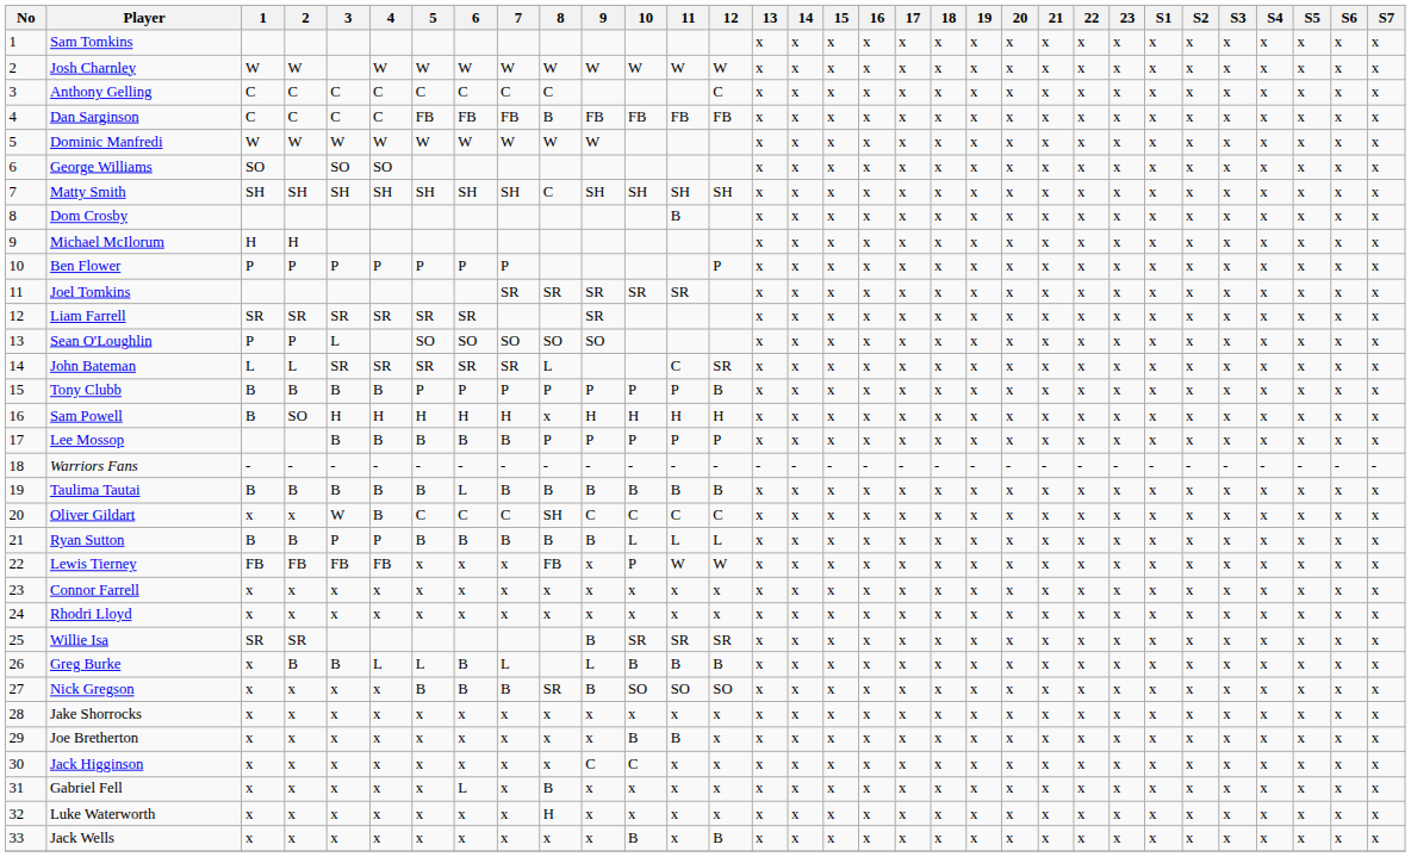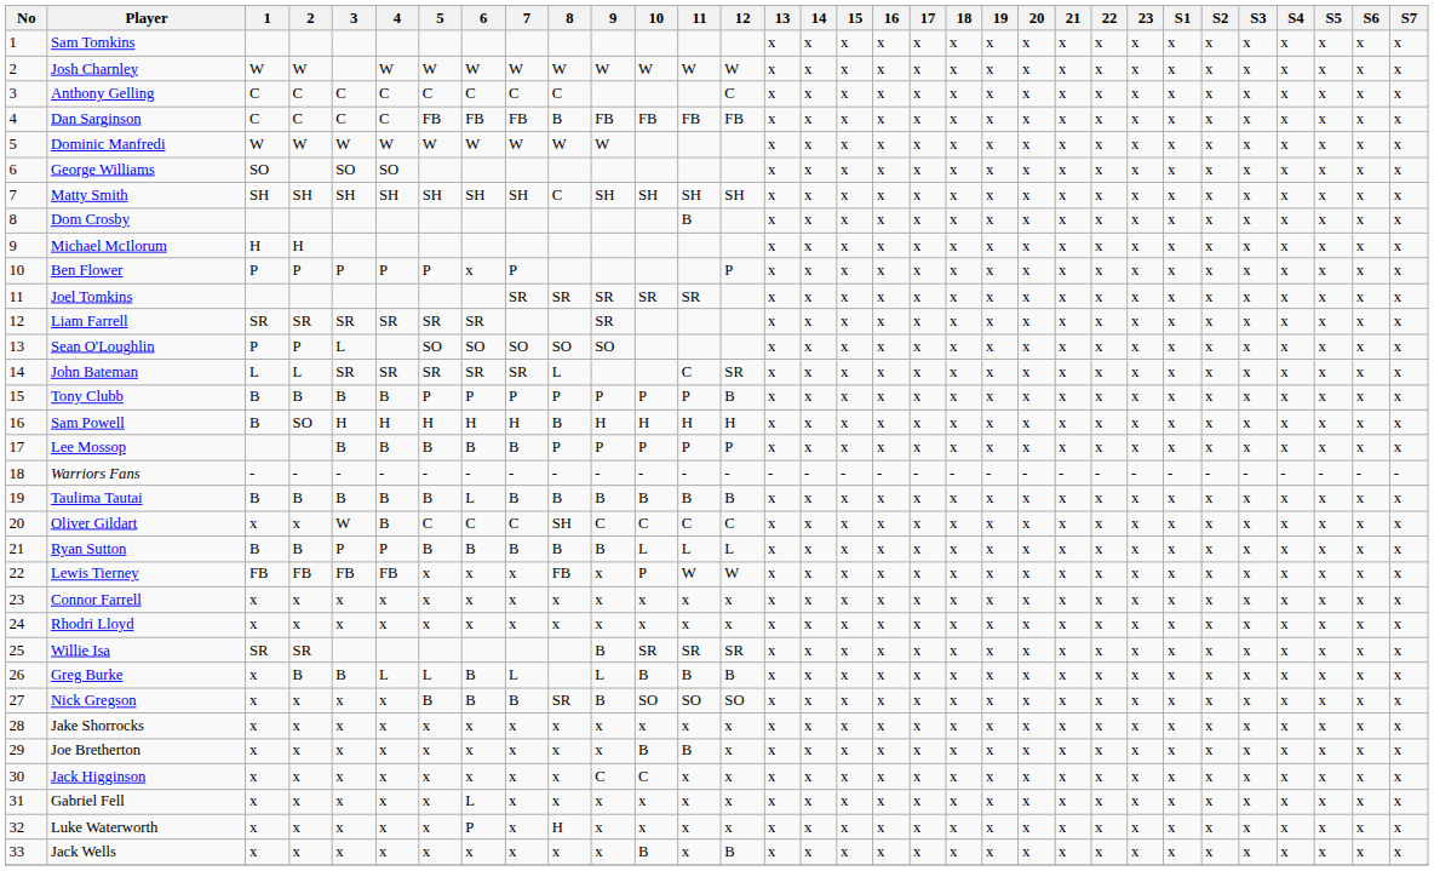 <table class="wikitable" style="font-size:85%;" width="100%">
 <tr>
 <th>No</th>
 <th>Player</th>
 <th>1</th>
 <th>2</th>
 <th>3</th>
 <th>4</th>
 <th>5</th>
 <th>6</th>
 <th>7</th>
 <th>8</th>
 <th>9</th>
 <th>10</th>
 <th>11</th>
 <th>12</th>
 <th>13</th>
 <th>14</th>
 <th>15</th>
 <th>16</th>
 <th>17</th>
 <th>18</th>
 <th>19</th>
 <th>20</th>
 <th>21</th>
 <th>22</th>
 <th>23</th>
 <th>S1</th>
 <th>S2</th>
 <th>S3</th>
 <th>S4</th>
 <th>S5</th>
 <th>S6</th>
 <th>S7</th>
 </tr>
 <tr>
 <td>1</td>
 <td><a href='#'>Sam Tomkins</a></td>
 <td></td>
 <td></td>
 <td></td>
 <td></td>
 <td></td>
 <td></td>
 <td></td>
 <td></td>
 <td></td>
 <td></td>
 <td></td>
 <td></td>
 <td>x</td>
 <td>x</td>
 <td>x</td>
 <td>x</td>
 <td>x</td>
 <td>x</td>
 <td>x</td>
 <td>x</td>
 <td>x</td>
 <td>x</td>
 <td>x</td>
 <td>x</td>
 <td>x</td>
 <td>x</td>
 <td>x</td>
 <td>x</td>
 <td>x</td>
 <td>x</td>
 </tr>
 <tr>
 <td>2</td>
 <td><a href='#'>Josh Charnley</a></td>
 <td>W</td>
 <td>W</td>
 <td></td>
 <td>W</td>
 <td>W</td>
 <td>W</td>
 <td>W</td>
 <td>W</td>
 <td>W</td>
 <td>W</td>
 <td>W</td>
 <td>W</td>
 <td>x</td>
 <td>x</td>
 <td>x</td>
 <td>x</td>
 <td>x</td>
 <td>x</td>
 <td>x</td>
 <td>x</td>
 <td>x</td>
 <td>x</td>
 <td>x</td>
 <td>x</td>
 <td>x</td>
 <td>x</td>
 <td>x</td>
 <td>x</td>
 <td>x</td>
 <td>x</td>
 </tr>
 <tr>
 <td>3</td>
 <td><a href='#'>Anthony Gelling</a></td>
 <td>C</td>
 <td>C</td>
 <td>C</td>
 <td>C</td>
 <td>C</td>
 <td>C</td>
 <td>C</td>
 <td>C</td>
 <td></td>
 <td></td>
 <td></td>
 <td>C</td>
 <td>x</td>
 <td>x</td>
 <td>x</td>
 <td>x</td>
 <td>x</td>
 <td>x</td>
 <td>x</td>
 <td>x</td>
 <td>x</td>
 <td>x</td>
 <td>x</td>
 <td>x</td>
 <td>x</td>
 <td>x</td>
 <td>x</td>
 <td>x</td>
 <td>x</td>
 <td>x</td>
 </tr>
 <tr>
 <td>4</td>
 <td><a href='#'>Dan Sarginson</a></td>
 <td>C</td>
 <td>C</td>
 <td>C</td>
 <td>C</td>
 <td>FB</td>
 <td>FB</td>
 <td>FB</td>
 <td>B</td>
 <td>FB</td>
 <td>FB</td>
 <td>FB</td>
 <td>FB</td>
 <td>x</td>
 <td>x</td>
 <td>x</td>
 <td>x</td>
 <td>x</td>
 <td>x</td>
 <td>x</td>
 <td>x</td>
 <td>x</td>
 <td>x</td>
 <td>x</td>
 <td>x</td>
 <td>x</td>
 <td>x</td>
 <td>x</td>
 <td>x</td>
 <td>x</td>
 <td>x</td>
 </tr>
 <tr>
 <td>5</td>
 <td><a href='#'>Dominic Manfredi</a></td>
 <td>W</td>
 <td>W</td>
 <td>W</td>
 <td>W</td>
 <td>W</td>
 <td>W</td>
 <td>W</td>
 <td>W</td>
 <td>W</td>
 <td></td>
 <td></td>
 <td></td>
 <td>x</td>
 <td>x</td>
 <td>x</td>
 <td>x</td>
 <td>x</td>
 <td>x</td>
 <td>x</td>
 <td>x</td>
 <td>x</td>
 <td>x</td>
 <td>x</td>
 <td>x</td>
 <td>x</td>
 <td>x</td>
 <td>x</td>
 <td>x</td>
 <td>x</td>
 <td>x</td>
 </tr>
 <tr>
 <td>6</td>
 <td><a href='#'>George Williams</a></td>
 <td>SO</td>
 <td></td>
 <td>SO</td>
 <td>SO</td>
 <td></td>
 <td></td>
 <td></td>
 <td></td>
 <td></td>
 <td></td>
 <td></td>
 <td></td>
 <td>x</td>
 <td>x</td>
 <td>x</td>
 <td>x</td>
 <td>x</td>
 <td>x</td>
 <td>x</td>
 <td>x</td>
 <td>x</td>
 <td>x</td>
 <td>x</td>
 <td>x</td>
 <td>x</td>
 <td>x</td>
 <td>x</td>
 <td>x</td>
 <td>x</td>
 <td>x</td>
 </tr>
 <tr>
 <td>7</td>
 <td><a href='#'>Matty Smith</a></td>
 <td>SH</td>
 <td>SH</td>
 <td>SH</td>
 <td>SH</td>
 <td>SH</td>
 <td>SH</td>
 <td>SH</td>
 <td>C</td>
 <td>SH</td>
 <td>SH</td>
 <td>SH</td>
 <td>SH</td>
 <td>x</td>
 <td>x</td>
 <td>x</td>
 <td>x</td>
 <td>x</td>
 <td>x</td>
 <td>x</td>
 <td>x</td>
 <td>x</td>
 <td>x</td>
 <td>x</td>
 <td>x</td>
 <td>x</td>
 <td>x</td>
 <td>x</td>
 <td>x</td>
 <td>x</td>
 <td>x</td>
 </tr>
 <tr>
 <td>8</td>
 <td><a href='#'>Dom Crosby</a></td>
 <td></td>
 <td></td>
 <td></td>
 <td></td>
 <td></td>
 <td></td>
 <td></td>
 <td></td>
 <td></td>
 <td></td>
 <td>B</td>
 <td></td>
 <td>x</td>
 <td>x</td>
 <td>x</td>
 <td>x</td>
 <td>x</td>
 <td>x</td>
 <td>x</td>
 <td>x</td>
 <td>x</td>
 <td>x</td>
 <td>x</td>
 <td>x</td>
 <td>x</td>
 <td>x</td>
 <td>x</td>
 <td>x</td>
 <td>x</td>
 <td>x</td>
 </tr>
 <tr>
 <td>9</td>
 <td><a href='#'>Michael McIlorum</a></td>
 <td>H</td>
 <td>H</td>
 <td></td>
 <td></td>
 <td></td>
 <td></td>
 <td></td>
 <td></td>
 <td></td>
 <td></td>
 <td></td>
 <td></td>
 <td>x</td>
 <td>x</td>
 <td>x</td>
 <td>x</td>
 <td>x</td>
 <td>x</td>
 <td>x</td>
 <td>x</td>
 <td>x</td>
 <td>x</td>
 <td>x</td>
 <td>x</td>
 <td>x</td>
 <td>x</td>
 <td>x</td>
 <td>x</td>
 <td>x</td>
 <td>x</td>
 </tr>
 <tr>
 <td>10</td>
 <td><a href='#'>Ben Flower</a></td>
 <td>P</td>
 <td>P</td>
 <td>P</td>
 <td>P</td>
 <td>P</td>
-<td>P</td>
+<td>x</td>
 <td>P</td>
 <td></td>
 <td></td>
 <td></td>
 <td></td>
 <td>P</td>
 <td>x</td>
 <td>x</td>
 <td>x</td>
 <td>x</td>
 <td>x</td>
 <td>x</td>
 <td>x</td>
 <td>x</td>
 <td>x</td>
 <td>x</td>
 <td>x</td>
 <td>x</td>
 <td>x</td>
 <td>x</td>
 <td>x</td>
 <td>x</td>
 <td>x</td>
 <td>x</td>
 </tr>
 <tr>
 <td>11</td>
 <td><a href='#'>Joel Tomkins</a></td>
 <td></td>
 <td></td>
 <td></td>
 <td></td>
 <td></td>
 <td></td>
 <td>SR</td>
 <td>SR</td>
 <td>SR</td>
 <td>SR</td>
 <td>SR</td>
 <td></td>
 <td>x</td>
 <td>x</td>
 <td>x</td>
 <td>x</td>
 <td>x</td>
 <td>x</td>
 <td>x</td>
 <td>x</td>
 <td>x</td>
 <td>x</td>
 <td>x</td>
 <td>x</td>
 <td>x</td>
 <td>x</td>
 <td>x</td>
 <td>x</td>
 <td>x</td>
 <td>x</td>
 </tr>
 <tr>
 <td>12</td>
 <td><a href='#'>Liam Farrell</a></td>
 <td>SR</td>
 <td>SR</td>
 <td>SR</td>
 <td>SR</td>
 <td>SR</td>
 <td>SR</td>
 <td></td>
 <td></td>
 <td>SR</td>
 <td></td>
 <td></td>
 <td></td>
 <td>x</td>
 <td>x</td>
 <td>x</td>
 <td>x</td>
 <td>x</td>
 <td>x</td>
 <td>x</td>
 <td>x</td>
 <td>x</td>
 <td>x</td>
 <td>x</td>
 <td>x</td>
 <td>x</td>
 <td>x</td>
 <td>x</td>
 <td>x</td>
 <td>x</td>
 <td>x</td>
 </tr>
 <tr>
 <td>13</td>
 <td><a href='#'>Sean O'Loughlin</a></td>
 <td>P</td>
 <td>P</td>
 <td>L</td>
 <td></td>
 <td>SO</td>
 <td>SO</td>
 <td>SO</td>
 <td>SO</td>
 <td>SO</td>
 <td></td>
 <td></td>
 <td></td>
 <td>x</td>
 <td>x</td>
 <td>x</td>
 <td>x</td>
 <td>x</td>
 <td>x</td>
 <td>x</td>
 <td>x</td>
 <td>x</td>
 <td>x</td>
 <td>x</td>
 <td>x</td>
 <td>x</td>
 <td>x</td>
 <td>x</td>
 <td>x</td>
 <td>x</td>
 <td>x</td>
 </tr>
 <tr>
 <td>14</td>
 <td><a href='#'>John Bateman</a></td>
 <td>L</td>
 <td>L</td>
 <td>SR</td>
 <td>SR</td>
 <td>SR</td>
 <td>SR</td>
 <td>SR</td>
 <td>L</td>
 <td></td>
 <td></td>
 <td>C</td>
 <td>SR</td>
 <td>x</td>
 <td>x</td>
 <td>x</td>
 <td>x</td>
 <td>x</td>
 <td>x</td>
 <td>x</td>
 <td>x</td>
 <td>x</td>
 <td>x</td>
 <td>x</td>
 <td>x</td>
 <td>x</td>
 <td>x</td>
 <td>x</td>
 <td>x</td>
 <td>x</td>
 <td>x</td>
 </tr>
 <tr>
 <td>15</td>
 <td><a href='#'>Tony Clubb</a></td>
 <td>B</td>
 <td>B</td>
 <td>B</td>
 <td>B</td>
 <td>P</td>
 <td>P</td>
 <td>P</td>
 <td>P</td>
 <td>P</td>
 <td>P</td>
 <td>P</td>
 <td>B</td>
 <td>x</td>
 <td>x</td>
 <td>x</td>
 <td>x</td>
 <td>x</td>
 <td>x</td>
 <td>x</td>
 <td>x</td>
 <td>x</td>
 <td>x</td>
 <td>x</td>
 <td>x</td>
 <td>x</td>
 <td>x</td>
 <td>x</td>
 <td>x</td>
 <td>x</td>
 <td>x</td>
 </tr>
 <tr>
 <td>16</td>
 <td><a href='#'>Sam Powell</a></td>
 <td>B</td>
 <td>SO</td>
 <td>H</td>
 <td>H</td>
 <td>H</td>
 <td>H</td>
 <td>H</td>
-<td>x</td>
+<td>B</td>
 <td>H</td>
 <td>H</td>
 <td>H</td>
 <td>H</td>
 <td>x</td>
 <td>x</td>
 <td>x</td>
 <td>x</td>
 <td>x</td>
 <td>x</td>
 <td>x</td>
 <td>x</td>
 <td>x</td>
 <td>x</td>
 <td>x</td>
 <td>x</td>
 <td>x</td>
 <td>x</td>
 <td>x</td>
 <td>x</td>
 <td>x</td>
 <td>x</td>
 </tr>
 <tr>
 <td>17</td>
 <td><a href='#'>Lee Mossop</a></td>
 <td></td>
 <td></td>
 <td>B</td>
 <td>B</td>
 <td>B</td>
 <td>B</td>
 <td>B</td>
 <td>P</td>
 <td>P</td>
 <td>P</td>
 <td>P</td>
 <td>P</td>
 <td>x</td>
 <td>x</td>
 <td>x</td>
 <td>x</td>
 <td>x</td>
 <td>x</td>
 <td>x</td>
 <td>x</td>
 <td>x</td>
 <td>x</td>
 <td>x</td>
 <td>x</td>
 <td>x</td>
 <td>x</td>
 <td>x</td>
 <td>x</td>
 <td>x</td>
 <td>x</td>
 </tr>
 <tr>
 <td>18</td>
 <td><em>Warriors Fans</em></td>
 <td>-</td>
 <td>-</td>
 <td>-</td>
 <td>-</td>
 <td>-</td>
 <td>-</td>
 <td>-</td>
 <td>-</td>
 <td>-</td>
 <td>-</td>
 <td>-</td>
 <td>-</td>
 <td>-</td>
 <td>-</td>
 <td>-</td>
 <td>-</td>
 <td>-</td>
 <td>-</td>
 <td>-</td>
 <td>-</td>
 <td>-</td>
 <td>-</td>
 <td>-</td>
 <td>-</td>
 <td>-</td>
 <td>-</td>
 <td>-</td>
 <td>-</td>
 <td>-</td>
 <td>-</td>
 </tr>
 <tr>
 <td>19</td>
 <td><a href='#'>Taulima Tautai</a></td>
 <td>B</td>
 <td>B</td>
 <td>B</td>
 <td>B</td>
 <td>B</td>
 <td>L</td>
 <td>B</td>
 <td>B</td>
 <td>B</td>
 <td>B</td>
 <td>B</td>
 <td>B</td>
 <td>x</td>
 <td>x</td>
 <td>x</td>
 <td>x</td>
 <td>x</td>
 <td>x</td>
 <td>x</td>
 <td>x</td>
 <td>x</td>
 <td>x</td>
 <td>x</td>
 <td>x</td>
 <td>x</td>
 <td>x</td>
 <td>x</td>
 <td>x</td>
 <td>x</td>
 <td>x</td>
 </tr>
 <tr>
 <td>20</td>
 <td><a href='#'>Oliver Gildart</a></td>
 <td>x</td>
 <td>x</td>
 <td>W</td>
 <td>B</td>
 <td>C</td>
 <td>C</td>
 <td>C</td>
 <td>SH</td>
 <td>C</td>
 <td>C</td>
 <td>C</td>
 <td>C</td>
 <td>x</td>
 <td>x</td>
 <td>x</td>
 <td>x</td>
 <td>x</td>
 <td>x</td>
 <td>x</td>
 <td>x</td>
 <td>x</td>
 <td>x</td>
 <td>x</td>
 <td>x</td>
 <td>x</td>
 <td>x</td>
 <td>x</td>
 <td>x</td>
 <td>x</td>
 <td>x</td>
 </tr>
 <tr>
 <td>21</td>
 <td><a href='#'>Ryan Sutton</a></td>
 <td>B</td>
 <td>B</td>
 <td>P</td>
 <td>P</td>
 <td>B</td>
 <td>B</td>
 <td>B</td>
 <td>B</td>
 <td>B</td>
 <td>L</td>
 <td>L</td>
 <td>L</td>
 <td>x</td>
 <td>x</td>
 <td>x</td>
 <td>x</td>
 <td>x</td>
 <td>x</td>
 <td>x</td>
 <td>x</td>
 <td>x</td>
 <td>x</td>
 <td>x</td>
 <td>x</td>
 <td>x</td>
 <td>x</td>
 <td>x</td>
 <td>x</td>
 <td>x</td>
 <td>x</td>
 </tr>
 <tr>
 <td>22</td>
 <td><a href='#'>Lewis Tierney</a></td>
 <td>FB</td>
 <td>FB</td>
 <td>FB</td>
 <td>FB</td>
 <td>x</td>
 <td>x</td>
 <td>x</td>
 <td>FB</td>
 <td>x</td>
 <td>P</td>
 <td>W</td>
 <td>W</td>
 <td>x</td>
 <td>x</td>
 <td>x</td>
 <td>x</td>
 <td>x</td>
 <td>x</td>
 <td>x</td>
 <td>x</td>
 <td>x</td>
 <td>x</td>
 <td>x</td>
 <td>x</td>
 <td>x</td>
 <td>x</td>
 <td>x</td>
 <td>x</td>
 <td>x</td>
 <td>x</td>
 </tr>
 <tr>
 <td>23</td>
 <td><a href='#'>Connor Farrell</a></td>
 <td>x</td>
 <td>x</td>
 <td>x</td>
 <td>x</td>
 <td>x</td>
 <td>x</td>
 <td>x</td>
 <td>x</td>
 <td>x</td>
 <td>x</td>
 <td>x</td>
 <td>x</td>
 <td>x</td>
 <td>x</td>
 <td>x</td>
 <td>x</td>
 <td>x</td>
 <td>x</td>
 <td>x</td>
 <td>x</td>
 <td>x</td>
 <td>x</td>
 <td>x</td>
 <td>x</td>
 <td>x</td>
 <td>x</td>
 <td>x</td>
 <td>x</td>
 <td>x</td>
 <td>x</td>
 </tr>
 <tr>
 <td>24</td>
 <td><a href='#'>Rhodri Lloyd</a></td>
 <td>x</td>
 <td>x</td>
 <td>x</td>
 <td>x</td>
 <td>x</td>
 <td>x</td>
 <td>x</td>
 <td>x</td>
 <td>x</td>
 <td>x</td>
 <td>x</td>
 <td>x</td>
 <td>x</td>
 <td>x</td>
 <td>x</td>
 <td>x</td>
 <td>x</td>
 <td>x</td>
 <td>x</td>
 <td>x</td>
 <td>x</td>
 <td>x</td>
 <td>x</td>
 <td>x</td>
 <td>x</td>
 <td>x</td>
 <td>x</td>
 <td>x</td>
 <td>x</td>
 <td>x</td>
 </tr>
 <tr>
 <td>25</td>
 <td><a href='#'>Willie Isa</a></td>
 <td>SR</td>
 <td>SR</td>
 <td></td>
 <td></td>
 <td></td>
 <td></td>
 <td></td>
 <td></td>
 <td>B</td>
 <td>SR</td>
 <td>SR</td>
 <td>SR</td>
 <td>x</td>
 <td>x</td>
 <td>x</td>
 <td>x</td>
 <td>x</td>
 <td>x</td>
 <td>x</td>
 <td>x</td>
 <td>x</td>
 <td>x</td>
 <td>x</td>
 <td>x</td>
 <td>x</td>
 <td>x</td>
 <td>x</td>
 <td>x</td>
 <td>x</td>
 <td>x</td>
 </tr>
 <tr>
 <td>26</td>
 <td><a href='#'>Greg Burke</a></td>
 <td>x</td>
 <td>B</td>
 <td>B</td>
 <td>L</td>
 <td>L</td>
 <td>B</td>
 <td>L</td>
 <td></td>
 <td>L</td>
 <td>B</td>
 <td>B</td>
 <td>B</td>
 <td>x</td>
 <td>x</td>
 <td>x</td>
 <td>x</td>
 <td>x</td>
 <td>x</td>
 <td>x</td>
 <td>x</td>
 <td>x</td>
 <td>x</td>
 <td>x</td>
 <td>x</td>
 <td>x</td>
 <td>x</td>
 <td>x</td>
 <td>x</td>
 <td>x</td>
 <td>x</td>
 </tr>
 <tr>
 <td>27</td>
 <td><a href='#'>Nick Gregson</a></td>
 <td>x</td>
 <td>x</td>
 <td>x</td>
 <td>x</td>
 <td>B</td>
 <td>B</td>
 <td>B</td>
 <td>SR</td>
 <td>B</td>
 <td>SO</td>
 <td>SO</td>
 <td>SO</td>
 <td>x</td>
 <td>x</td>
 <td>x</td>
 <td>x</td>
 <td>x</td>
 <td>x</td>
 <td>x</td>
 <td>x</td>
 <td>x</td>
 <td>x</td>
 <td>x</td>
 <td>x</td>
 <td>x</td>
 <td>x</td>
 <td>x</td>
 <td>x</td>
 <td>x</td>
 <td>x</td>
 </tr>
 <tr>
 <td>28</td>
 <td>Jake Shorrocks</td>
 <td>x</td>
 <td>x</td>
 <td>x</td>
 <td>x</td>
 <td>x</td>
 <td>x</td>
 <td>x</td>
 <td>x</td>
 <td>x</td>
 <td>x</td>
 <td>x</td>
 <td>x</td>
 <td>x</td>
 <td>x</td>
 <td>x</td>
 <td>x</td>
 <td>x</td>
 <td>x</td>
 <td>x</td>
 <td>x</td>
 <td>x</td>
 <td>x</td>
 <td>x</td>
 <td>x</td>
 <td>x</td>
 <td>x</td>
 <td>x</td>
 <td>x</td>
 <td>x</td>
 <td>x</td>
 </tr>
 <tr>
 <td>29</td>
 <td>Joe Bretherton</td>
 <td>x</td>
 <td>x</td>
 <td>x</td>
 <td>x</td>
 <td>x</td>
 <td>x</td>
 <td>x</td>
 <td>x</td>
 <td>x</td>
 <td>B</td>
 <td>B</td>
 <td>x</td>
 <td>x</td>
 <td>x</td>
 <td>x</td>
 <td>x</td>
 <td>x</td>
 <td>x</td>
 <td>x</td>
 <td>x</td>
 <td>x</td>
 <td>x</td>
 <td>x</td>
 <td>x</td>
 <td>x</td>
 <td>x</td>
 <td>x</td>
 <td>x</td>
 <td>x</td>
 <td>x</td>
 </tr>
 <tr>
 <td>30</td>
 <td><a href='#'>Jack Higginson</a></td>
 <td>x</td>
 <td>x</td>
 <td>x</td>
 <td>x</td>
 <td>x</td>
 <td>x</td>
 <td>x</td>
 <td>x</td>
 <td>C</td>
 <td>C</td>
 <td>x</td>
 <td>x</td>
 <td>x</td>
 <td>x</td>
 <td>x</td>
 <td>x</td>
 <td>x</td>
 <td>x</td>
 <td>x</td>
 <td>x</td>
 <td>x</td>
 <td>x</td>
 <td>x</td>
 <td>x</td>
 <td>x</td>
 <td>x</td>
 <td>x</td>
 <td>x</td>
 <td>x</td>
 <td>x</td>
 </tr>
 <tr>
 <td>31</td>
 <td>Gabriel Fell</td>
 <td>x</td>
 <td>x</td>
 <td>x</td>
 <td>x</td>
 <td>x</td>
 <td>L</td>
 <td>x</td>
-<td>B</td>
+<td>x</td>
 <td>x</td>
 <td>x</td>
 <td>x</td>
 <td>x</td>
 <td>x</td>
 <td>x</td>
 <td>x</td>
 <td>x</td>
 <td>x</td>
 <td>x</td>
 <td>x</td>
 <td>x</td>
 <td>x</td>
 <td>x</td>
 <td>x</td>
 <td>x</td>
 <td>x</td>
 <td>x</td>
 <td>x</td>
 <td>x</td>
 <td>x</td>
 <td>x</td>
 </tr>
 <tr>
 <td>32</td>
 <td>Luke Waterworth</td>
 <td>x</td>
 <td>x</td>
 <td>x</td>
 <td>x</td>
 <td>x</td>
-<td>x</td>
+<td>P</td>
 <td>x</td>
 <td>H</td>
 <td>x</td>
 <td>x</td>
 <td>x</td>
 <td>x</td>
 <td>x</td>
 <td>x</td>
 <td>x</td>
 <td>x</td>
 <td>x</td>
 <td>x</td>
 <td>x</td>
 <td>x</td>
 <td>x</td>
 <td>x</td>
 <td>x</td>
 <td>x</td>
 <td>x</td>
 <td>x</td>
 <td>x</td>
 <td>x</td>
 <td>x</td>
 <td>x</td>
 </tr>
 <tr>
 <td>33</td>
 <td>Jack Wells</td>
 <td>x</td>
 <td>x</td>
 <td>x</td>
 <td>x</td>
 <td>x</td>
 <td>x</td>
 <td>x</td>
 <td>x</td>
 <td>x</td>
 <td>B</td>
 <td>x</td>
 <td>B</td>
 <td>x</td>
 <td>x</td>
 <td>x</td>
 <td>x</td>
 <td>x</td>
 <td>x</td>
 <td>x</td>
 <td>x</td>
 <td>x</td>
 <td>x</td>
 <td>x</td>
 <td>x</td>
 <td>x</td>
 <td>x</td>
 <td>x</td>
 <td>x</td>
 <td>x</td>
 <td>x</td>
 </tr>
 <tr>
 </tr>
 </table>
